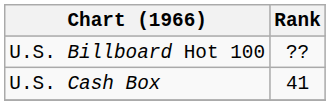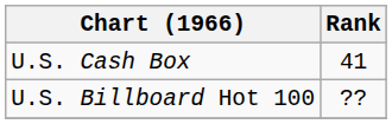 <table class="wikitable">
 <tr>
 <th>Chart (1966)</th>
 <th style="text-align:center;">Rank</th>
 </tr>
 <tr>
+<td>U.S. <em>Cash Box</em> </td>
+<td style="text-align:center;">41</td>
+</tr>
+<tr>
 <td>U.S. <em>Billboard</em> Hot 100</td>
 <td style="text-align:center;">??</td>
 </tr>
 <tr>
-<td>U.S. <em>Cash Box</em> </td>
-<td style="text-align:center;">41</td>
-</tr>
-<tr>
 </tr>
 </table>
